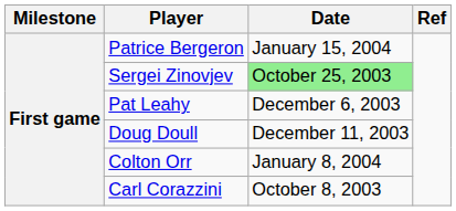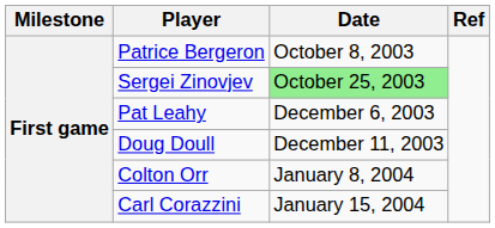 <table class="wikitable">
 <tr>
 <th scope="col">Milestone</th>
 <th scope="col">Player</th>
 <th scope="col">Date</th>
 <th scope="col">Ref</th>
 </tr>
 <tr>
 <th rowspan=6>First game</th>
 <td><a href='#'>Patrice Bergeron</a></td>
-<td>January 15, 2004</td>
+<td>October 8, 2003</td>
 <td rowspan=6></td>
 </tr>
 <tr>
 <td><a href='#'>Sergei Zinovjev</a></td>
 <td style="background: lightgreen;">October 25, 2003</td>
 </tr>
 <tr>
 <td><a href='#'>Pat Leahy</a></td>
 <td>December 6, 2003</td>
 </tr>
 <tr>
 <td><a href='#'>Doug Doull</a></td>
 <td>December 11, 2003</td>
 </tr>
 <tr>
 <td><a href='#'>Colton Orr</a></td>
 <td>January 8, 2004</td>
 </tr>
 <tr>
 <td><a href='#'>Carl Corazzini</a></td>
-<td>October 8, 2003</td>
+<td>January 15, 2004</td>
 </tr>
 </table>
